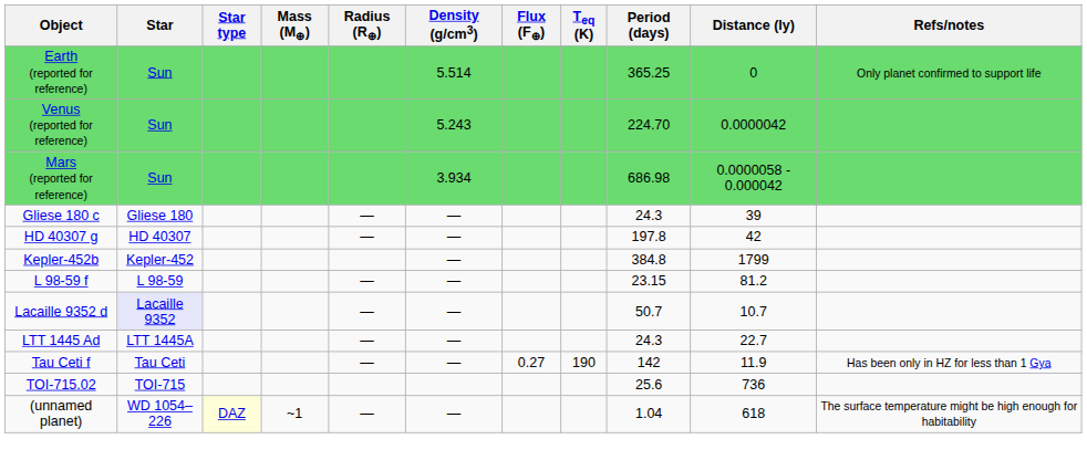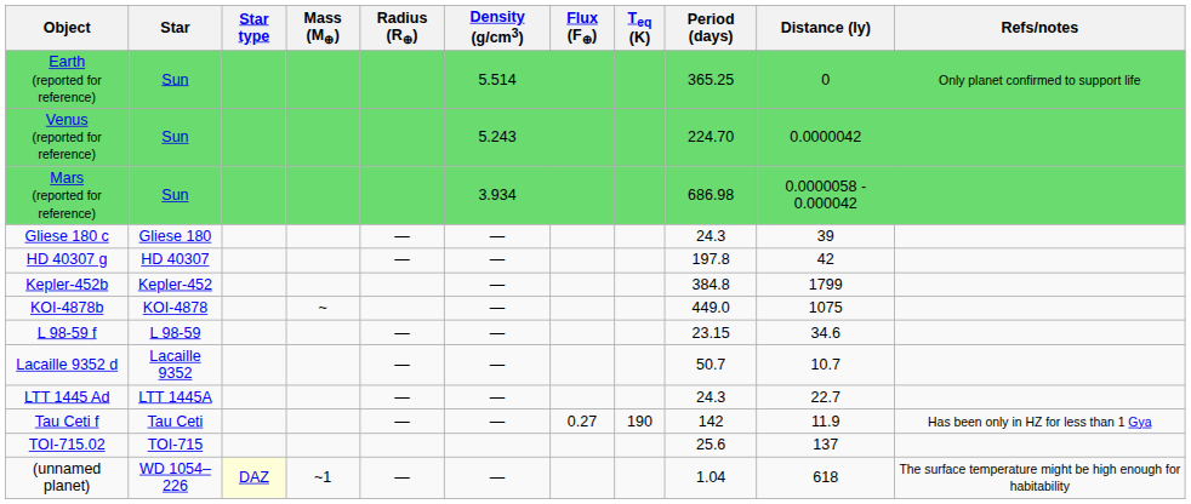 <table class="wikitable sortable sticky-header sort-under" style="text-align:center;">
 <tr>
 <th>Object</th>
 <th>Star</th>
 <th><a href='#'>Star type</a></th>
 <th data-sort-type="number">Mass (M<sub>⊕</sub>)</th>
 <th data-sort-type="number">Radius (R<sub>⊕</sub>)</th>
 <th data-sort-type="number"><a href='#'>Density</a> (g/cm<sup>3</sup>)</th>
 <th data-sort-type="number"><a href='#'>Flux</a> (F<sub>⊕</sub>)</th>
 <th data-sort-type="number"><a href='#'>T<sub>eq</sub></a> (K) </th>
 <th data-sort-type="number">Period (days)</th>
 <th data-sort-type="number">Distance (ly)</th>
 <th>Refs/notes</th>
 </tr>
 <tr style="background:#69db6f;">
 <td><a href='#'>Earth</a><br><small>(reported for reference)</small></td>
 <td><a href='#'>Sun</a></td>
 <td></td>
 <td></td>
 <td></td>
 <td>5.514</td>
 <td></td>
 <td></td>
 <td>365.25</td>
 <td>0</td>
 <td><small>Only planet confirmed to support life</small></td>
 </tr>
 <tr style="background:#69db6f;">
 <td><a href='#'>Venus</a><br><small>(reported for reference)</small></td>
 <td><a href='#'>Sun</a></td>
 <td></td>
 <td></td>
 <td></td>
 <td>5.243</td>
 <td></td>
 <td></td>
 <td>224.70</td>
 <td>0.0000042</td>
 <td></td>
 </tr>
 <tr style="background:#69db6f;">
 <td><a href='#'>Mars</a><br><small>(reported for reference)</small></td>
 <td><a href='#'>Sun</a></td>
 <td></td>
 <td></td>
 <td></td>
 <td>3.934</td>
 <td></td>
 <td></td>
 <td>686.98</td>
 <td>0.0000058 - 0.000042</td>
 <td></td>
 </tr>
 <tr>
 <td><a href='#'>Gliese 180 c</a></td>
 <td><a href='#'>Gliese 180</a></td>
 <td></td>
 <td></td>
 <td>—</td>
 <td>—</td>
 <td></td>
 <td></td>
 <td>24.3</td>
 <td>39</td>
 <td></td>
 </tr>
 <tr>
 <td><a href='#'>HD 40307 g</a></td>
 <td><a href='#'>HD 40307</a></td>
 <td></td>
 <td></td>
 <td>—</td>
 <td>—</td>
 <td></td>
 <td></td>
 <td>197.8</td>
 <td>42</td>
 <td></td>
 </tr>
 <tr>
 <td><a href='#'>Kepler-452b</a></td>
 <td><a href='#'>Kepler-452</a></td>
 <td></td>
 <td></td>
 <td></td>
 <td>—</td>
 <td></td>
 <td></td>
 <td>384.8</td>
 <td>1799</td>
 <td></td>
 </tr>
 <tr>
+<td><a href='#'>KOI-4878b</a></td>
+<td><a href='#'>KOI-4878</a></td>
+<td></td>
+<td>~</td>
+<td></td>
+<td>—</td>
+<td></td>
+<td></td>
+<td>449.0</td>
+<td>1075</td>
+<td></td>
+</tr>
+<tr>
 <td><a href='#'>L 98-59 f</a></td>
 <td><a href='#'>L 98-59</a></td>
 <td></td>
 <td></td>
 <td>—</td>
 <td>—</td>
 <td></td>
 <td></td>
 <td>23.15</td>
-<td>81.2</td>
+<td>34.6</td>
 <td></td>
 </tr>
 <tr>
 <td><a href='#'>Lacaille 9352 d</a></td>
-<td style="background: lavender;"><a href='#'>Lacaille 9352</a></td>
+<td><a href='#'>Lacaille 9352</a></td>
 <td></td>
 <td></td>
 <td>—</td>
 <td>—</td>
 <td></td>
 <td></td>
 <td>50.7</td>
 <td>10.7</td>
 <td></td>
 </tr>
 <tr>
 <td><a href='#'>LTT 1445 Ad</a></td>
 <td><a href='#'>LTT 1445A</a></td>
 <td></td>
 <td></td>
 <td>—</td>
 <td>—</td>
 <td></td>
 <td></td>
 <td>24.3</td>
 <td>22.7</td>
 <td></td>
 </tr>
 <tr>
 <td><a href='#'>Tau Ceti f</a></td>
 <td><a href='#'>Tau Ceti</a></td>
 <td></td>
 <td></td>
 <td>—</td>
 <td>—</td>
 <td>0.27</td>
 <td>190</td>
 <td>142</td>
 <td>11.9</td>
 <td><small>Has been only in HZ for less than 1 <a href='#'>Gya</a></small></td>
 </tr>
 <tr>
 <td><a href='#'>TOI-715.02</a></td>
 <td><a href='#'>TOI-715</a></td>
 <td></td>
 <td></td>
 <td></td>
 <td></td>
 <td></td>
 <td></td>
 <td>25.6</td>
-<td>736</td>
+<td>137</td>
 <td></td>
 </tr>
 <tr>
 <td>(unnamed planet)</td>
 <td><a href='#'>WD 1054–226</a></td>
 <td style="background: #FEFED9"><a href='#'>DAZ</a></td>
 <td>~1</td>
 <td>—</td>
 <td>—</td>
 <td></td>
 <td></td>
 <td>1.04</td>
 <td>618</td>
 <td><small>The surface temperature might be high enough for habitability</small></td>
 </tr>
 </table>
